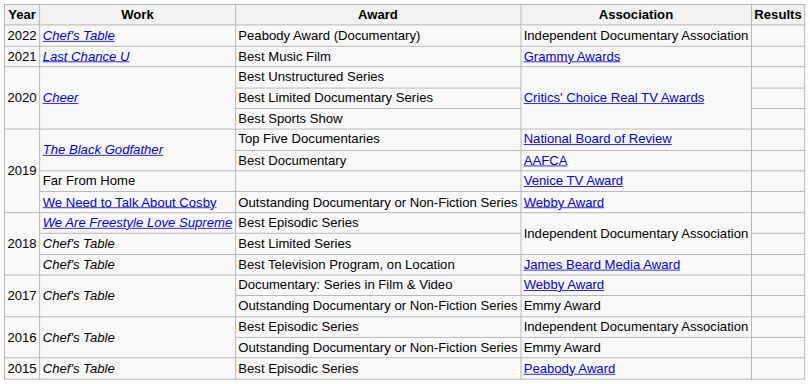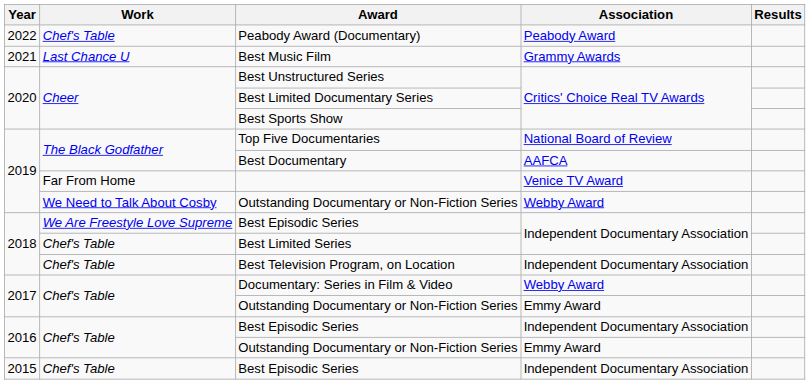 <table class="wikitable">
 <tr>
 <th>Year</th>
 <th>Work</th>
 <th>Award</th>
 <th>Association</th>
 <th>Results</th>
 </tr>
 <tr>
 <td>2022</td>
 <td><em><a href='#'>Chef's Table</a></em></td>
 <td>Peabody Award (Documentary)</td>
-<td>Independent Documentary Association</td>
+<td><a href='#'>Peabody Award</a></td>
 <td></td>
 </tr>
 <tr>
 <td>2021</td>
 <td><em><a href='#'>Last Chance U</a></em></td>
 <td>Best Music Film</td>
 <td><a href='#'>Grammy Awards</a></td>
 <td></td>
 </tr>
 <tr>
 <td rowspan="3">2020</td>
 <td rowspan="3"><a href='#'><em>Cheer</em></a></td>
 <td>Best Unstructured Series</td>
 <td rowspan="3"><a href='#'>Critics' Choice Real TV Awards</a></td>
 <td></td>
 </tr>
 <tr>
 <td>Best Limited Documentary Series</td>
 <td></td>
 </tr>
 <tr>
 <td>Best Sports Show</td>
 <td></td>
 </tr>
 <tr>
 <td rowspan="4">2019</td>
 <td rowspan="2"><a href='#'><em>The Black Godfather</em></a></td>
 <td>Top Five Documentaries</td>
 <td><a href='#'>National Board of Review</a></td>
 <td></td>
 </tr>
 <tr>
 <td>Best Documentary</td>
 <td><a href='#'>AAFCA</a></td>
 <td></td>
 </tr>
 <tr>
 <td>Far From Home</td>
 <td></td>
 <td><a href='#'>Venice TV Award</a></td>
 <td></td>
 </tr>
 <tr>
 <td><a href='#'>We Need to Talk About Cosby</a></td>
 <td>Outstanding Documentary or Non-Fiction Series</td>
 <td><a href='#'>Webby Award</a></td>
 <td></td>
 </tr>
 <tr>
 <td rowspan="3">2018</td>
 <td><em><a href='#'>We Are Freestyle Love Supreme</a></em></td>
 <td>Best Episodic Series</td>
 <td rowspan="2">Independent Documentary Association</td>
 <td></td>
 </tr>
 <tr>
 <td><em>Chef's Table</em></td>
 <td>Best Limited Series</td>
 <td></td>
 </tr>
 <tr>
 <td><em>Chef's Table</em></td>
 <td>Best Television Program, on Location</td>
-<td><a href='#'>James Beard Media Award</a></td>
+<td>Independent Documentary Association</td>
 <td></td>
 </tr>
 <tr>
 <td rowspan="2">2017</td>
 <td rowspan="2"><em>Chef's Table</em></td>
 <td>Documentary: Series in Film & Video</td>
 <td><a href='#'>Webby Award</a></td>
 <td></td>
 </tr>
 <tr>
 <td>Outstanding Documentary or Non-Fiction Series</td>
 <td>Emmy Award</td>
 <td></td>
 </tr>
 <tr>
 <td rowspan="2">2016</td>
 <td rowspan="2"><em>Chef's Table</em></td>
 <td>Best Episodic Series</td>
 <td>Independent Documentary Association</td>
 <td></td>
 </tr>
 <tr>
 <td>Outstanding Documentary or Non-Fiction Series</td>
 <td>Emmy Award</td>
 <td></td>
 </tr>
 <tr>
 <td>2015</td>
 <td><em>Chef's Table</em></td>
 <td>Best Episodic Series</td>
-<td><a href='#'>Peabody Award</a></td>
+<td>Independent Documentary Association</td>
 <td></td>
 </tr>
 </table>
